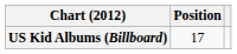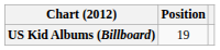 <table class="wikitable plainrowheaders" style="text-align:center">
 <tr>
 <th scope="col">Chart (2012)</th>
 <th scope="col">Position</th>
 <th scope="col" class="unsortable"></th>
 </tr>
 <tr>
 <th scope="row">US Kid Albums (<em>Billboard</em>)</th>
-<td>17</td>
+<td>19</td>
 <td style="text-align:center;"></td>
 </tr>
 </table>
